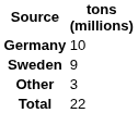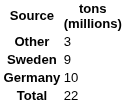 <table>
 <tr>
 <th>Source</th>
 <th>tons<br>(millions)</th>
 </tr>
 <tr>
-<th>Germany</th>
-<td>10</td>
+<th>Other</th>
+<td>3</td>
 </tr>
 <tr>
 <th>Sweden</th>
 <td>9</td>
 </tr>
 <tr>
-<th>Other</th>
-<td>3</td>
+<th>Germany</th>
+<td>10</td>
 </tr>
 <tr>
 <th>Total</th>
 <td>22</td>
 </tr>
 <tr>
 </tr>
 </table>
